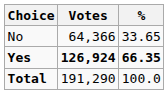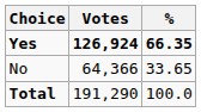 <table class="wikitable mw-collapsible">
 <tr>
 <th>Choice</th>
 <th>Votes</th>
 <th>%</th>
 </tr>
 <tr>
+<td> <strong>Yes</strong></td>
+<td align="right"><strong>126,924</strong></td>
+<td align="right"><strong>66.35</strong></td>
+</tr>
+<tr>
 <td> No</td>
 <td align="right">64,366</td>
 <td align="right">33.65</td>
-</tr>
-<tr>
-<td> <strong>Yes</strong></td>
-<td align="right"><strong>126,924</strong></td>
-<td align="right"><strong>66.35</strong></td>
 </tr>
 <tr>
 <td><strong>Total</strong></td>
 <td align="right">191,290</td>
 <td align="right">100.0</td>
 </tr>
 </table>
